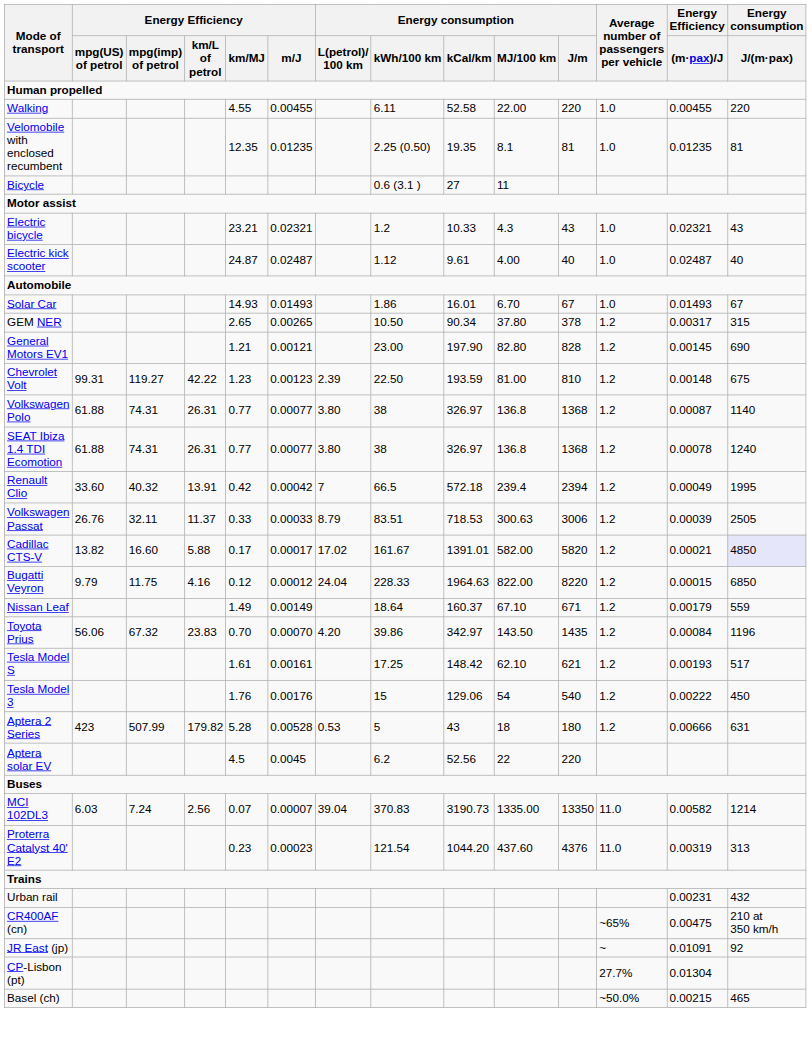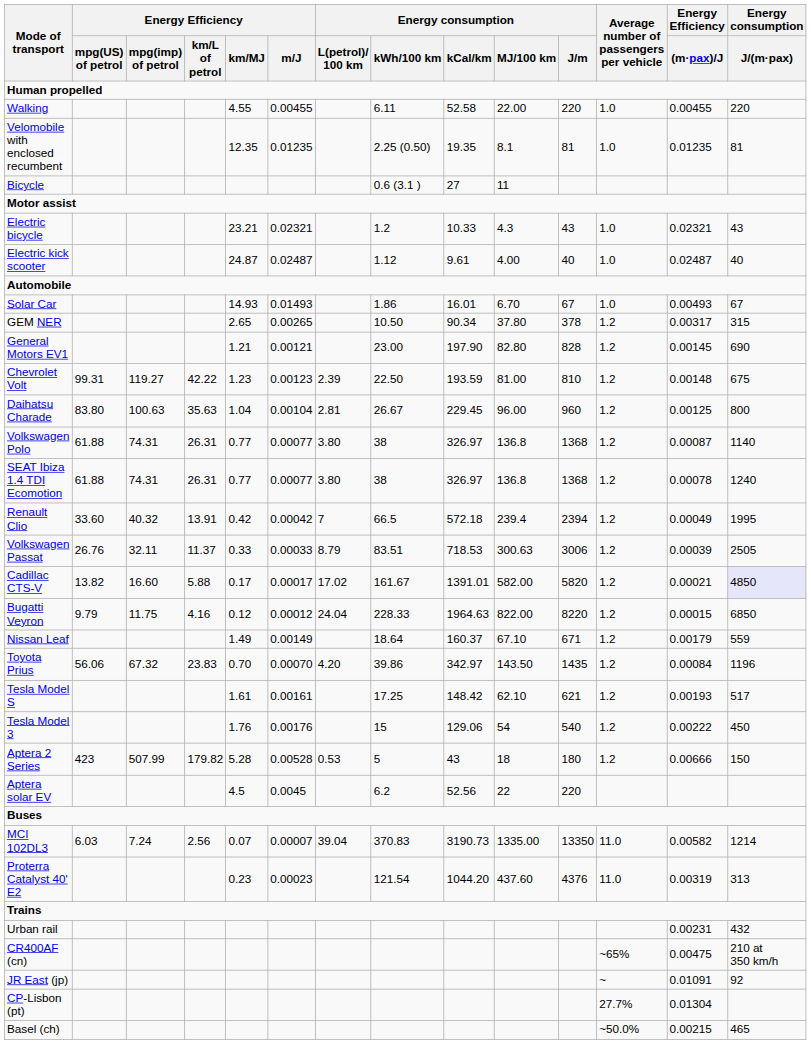 <table class="wikitable sortable">
 <tr>
 <th rowspan="2">Mode of transport</th>
 <th colspan="5">Energy Efficiency</th>
 <th colspan="5">Energy consumption</th>
 <th rowspan="2">Average number of passengers per vehicle</th>
 <th>Energy Efficiency</th>
 <th>Energy consumption</th>
 </tr>
 <tr>
 <th>mpg(US) of petrol</th>
 <th>mpg(imp) of petrol</th>
 <th>km/L of petrol</th>
 <th>km/MJ</th>
 <th>m/J</th>
 <th>L(petrol)/ 100 km</th>
 <th>kWh/100 km</th>
 <th>kCal/km</th>
 <th>MJ/100 km</th>
 <th>J/m</th>
 <th>(m·<a href='#'>pax</a>)/J</th>
 <th>J/(m·pax)</th>
 </tr>
 <tr>
 <td colspan="14"><strong>Human propelled</strong></td>
 </tr>
 <tr>
 <td><a href='#'>Walking</a></td>
 <td></td>
 <td></td>
 <td></td>
 <td>4.55</td>
 <td>0.00455</td>
 <td></td>
 <td>6.11</td>
 <td>52.58</td>
 <td>22.00</td>
 <td>220</td>
 <td>1.0</td>
 <td>0.00455</td>
 <td>220</td>
 </tr>
 <tr>
 <td><a href='#'>Velomobile</a> with enclosed recumbent</td>
 <td></td>
 <td></td>
 <td></td>
 <td>12.35</td>
 <td>0.01235</td>
 <td></td>
 <td>2.25 (0.50)</td>
 <td>19.35</td>
 <td>8.1</td>
 <td>81</td>
 <td>1.0</td>
 <td>0.01235</td>
 <td>81</td>
 </tr>
 <tr>
 <td><a href='#'>Bicycle</a></td>
 <td></td>
 <td></td>
 <td></td>
 <td></td>
 <td></td>
 <td></td>
 <td>0.6  (3.1 )</td>
 <td>27</td>
 <td>11</td>
 <td></td>
 <td></td>
 <td></td>
 <td></td>
 </tr>
 <tr>
 <td colspan="14"><strong>Motor assist</strong></td>
 </tr>
 <tr>
 <td><a href='#'>Electric bicycle</a></td>
 <td></td>
 <td></td>
 <td></td>
 <td>23.21</td>
 <td>0.02321</td>
 <td></td>
 <td>1.2 </td>
 <td>10.33</td>
 <td>4.3</td>
 <td>43</td>
 <td>1.0</td>
 <td>0.02321</td>
 <td>43</td>
 </tr>
 <tr>
 <td><a href='#'>Electric kick scooter</a></td>
 <td></td>
 <td></td>
 <td></td>
 <td>24.87</td>
 <td>0.02487</td>
 <td></td>
 <td>1.12</td>
 <td>9.61</td>
 <td>4.00</td>
 <td>40</td>
 <td>1.0</td>
 <td>0.02487</td>
 <td>40</td>
 </tr>
 <tr>
 <td colspan="14"><strong>Automobile</strong></td>
 </tr>
 <tr>
 <td><a href='#'>Solar Car</a></td>
 <td></td>
 <td></td>
 <td></td>
 <td>14.93</td>
 <td>0.01493</td>
 <td></td>
 <td>1.86</td>
 <td>16.01</td>
 <td>6.70</td>
 <td>67</td>
 <td>1.0</td>
-<td>0.01493</td>
+<td>0.00493</td>
 <td>67</td>
 </tr>
 <tr>
 <td>GEM <a href='#'>NER</a></td>
 <td></td>
 <td></td>
 <td></td>
 <td>2.65</td>
 <td>0.00265</td>
 <td></td>
 <td>10.50</td>
 <td>90.34</td>
 <td>37.80</td>
 <td>378</td>
 <td>1.2</td>
 <td>0.00317</td>
 <td>315</td>
 </tr>
 <tr>
 <td><a href='#'>General Motors EV1</a></td>
 <td></td>
 <td></td>
 <td></td>
 <td>1.21</td>
 <td>0.00121</td>
 <td></td>
 <td>23.00</td>
 <td>197.90</td>
 <td>82.80</td>
 <td>828</td>
 <td>1.2</td>
 <td>0.00145</td>
 <td>690</td>
 </tr>
 <tr>
 <td><a href='#'>Chevrolet Volt</a></td>
 <td>99.31</td>
 <td>119.27</td>
 <td>42.22</td>
 <td>1.23</td>
 <td>0.00123</td>
 <td>2.39</td>
 <td>22.50</td>
 <td>193.59</td>
 <td>81.00</td>
 <td>810</td>
 <td>1.2</td>
 <td>0.00148</td>
 <td>675</td>
+</tr>
+<tr>
+<td><a href='#'>Daihatsu Charade</a></td>
+<td>83.80</td>
+<td>100.63</td>
+<td>35.63</td>
+<td>1.04</td>
+<td>0.00104</td>
+<td>2.81</td>
+<td>26.67</td>
+<td>229.45</td>
+<td>96.00</td>
+<td>960</td>
+<td>1.2</td>
+<td>0.00125</td>
+<td>800</td>
 </tr>
 <tr>
 <td><a href='#'>Volkswagen Polo</a></td>
 <td>61.88</td>
 <td>74.31</td>
 <td>26.31</td>
 <td>0.77</td>
 <td>0.00077</td>
 <td>3.80</td>
 <td>38</td>
 <td>326.97</td>
 <td>136.8</td>
 <td>1368</td>
 <td>1.2</td>
 <td>0.00087</td>
 <td>1140</td>
 </tr>
 <tr>
 <td><a href='#'>SEAT Ibiza 1.4 TDI Ecomotion</a></td>
 <td>61.88</td>
 <td>74.31</td>
 <td>26.31</td>
 <td>0.77</td>
 <td>0.00077</td>
 <td>3.80</td>
 <td>38</td>
 <td>326.97</td>
 <td>136.8</td>
 <td>1368</td>
 <td>1.2</td>
 <td>0.00078</td>
 <td>1240</td>
 </tr>
 <tr>
 <td><a href='#'>Renault Clio</a></td>
 <td>33.60</td>
 <td>40.32</td>
 <td>13.91</td>
 <td>0.42</td>
 <td>0.00042</td>
 <td>7</td>
 <td>66.5</td>
 <td>572.18</td>
 <td>239.4</td>
 <td>2394</td>
 <td>1.2</td>
 <td>0.00049</td>
 <td>1995</td>
 </tr>
 <tr>
 <td><a href='#'>Volkswagen Passat</a></td>
 <td>26.76</td>
 <td>32.11</td>
 <td>11.37</td>
 <td>0.33</td>
 <td>0.00033</td>
 <td>8.79</td>
 <td>83.51</td>
 <td>718.53</td>
 <td>300.63</td>
 <td>3006</td>
 <td>1.2</td>
 <td>0.00039</td>
 <td>2505</td>
 </tr>
 <tr>
 <td><a href='#'>Cadillac CTS-V</a></td>
 <td>13.82</td>
 <td>16.60</td>
 <td>5.88</td>
 <td>0.17</td>
 <td>0.00017</td>
 <td>17.02</td>
 <td>161.67</td>
 <td>1391.01</td>
 <td>582.00</td>
 <td>5820</td>
 <td>1.2</td>
 <td>0.00021</td>
 <td style="background: lavender;">4850</td>
 </tr>
 <tr>
 <td><a href='#'>Bugatti Veyron</a></td>
 <td>9.79</td>
 <td>11.75</td>
 <td>4.16</td>
 <td>0.12</td>
 <td>0.00012</td>
 <td>24.04</td>
 <td>228.33</td>
 <td>1964.63</td>
 <td>822.00</td>
 <td>8220</td>
 <td>1.2</td>
 <td>0.00015</td>
 <td>6850</td>
 </tr>
 <tr>
 <td><a href='#'>Nissan Leaf</a></td>
 <td></td>
 <td></td>
 <td></td>
 <td>1.49</td>
 <td>0.00149</td>
 <td></td>
 <td>18.64</td>
 <td>160.37</td>
 <td>67.10</td>
 <td>671</td>
 <td>1.2</td>
 <td>0.00179</td>
 <td>559</td>
 </tr>
 <tr>
 <td><a href='#'>Toyota Prius</a></td>
 <td>56.06</td>
 <td>67.32</td>
 <td>23.83</td>
 <td>0.70</td>
 <td>0.00070</td>
 <td>4.20</td>
 <td>39.86</td>
 <td>342.97</td>
 <td>143.50</td>
 <td>1435</td>
 <td>1.2</td>
 <td>0.00084</td>
 <td>1196</td>
 </tr>
 <tr>
 <td><a href='#'>Tesla Model S</a></td>
 <td></td>
 <td></td>
 <td></td>
 <td>1.61</td>
 <td>0.00161</td>
 <td></td>
 <td>17.25</td>
 <td>148.42</td>
 <td>62.10</td>
 <td>621</td>
 <td>1.2</td>
 <td>0.00193</td>
 <td>517</td>
 </tr>
 <tr>
 <td><a href='#'>Tesla Model 3</a></td>
 <td></td>
 <td></td>
 <td></td>
 <td>1.76</td>
 <td>0.00176</td>
 <td></td>
 <td>15</td>
 <td>129.06</td>
 <td>54</td>
 <td>540</td>
 <td>1.2</td>
 <td>0.00222</td>
 <td>450</td>
 </tr>
 <tr>
 <td><a href='#'>Aptera 2 Series</a></td>
 <td>423</td>
 <td>507.99</td>
 <td>179.82</td>
 <td>5.28</td>
 <td>0.00528</td>
 <td>0.53</td>
 <td>5</td>
 <td>43</td>
 <td>18</td>
 <td>180</td>
 <td>1.2</td>
 <td>0.00666</td>
-<td>631</td>
+<td>150</td>
 </tr>
 <tr>
 <td><a href='#'>Aptera solar EV</a></td>
 <td></td>
 <td></td>
 <td></td>
 <td>4.5</td>
 <td>0.0045</td>
 <td></td>
 <td>6.2</td>
 <td>52.56</td>
 <td>22</td>
 <td>220</td>
 <td></td>
 <td></td>
 <td></td>
 </tr>
 <tr>
 <td colspan="14"><strong>Buses</strong></td>
 </tr>
 <tr>
 <td><a href='#'>MCI 102DL3</a></td>
 <td>6.03</td>
 <td>7.24</td>
 <td>2.56</td>
 <td>0.07</td>
 <td>0.00007</td>
 <td>39.04</td>
 <td>370.83</td>
 <td>3190.73</td>
 <td>1335.00</td>
 <td>13350</td>
 <td>11.0</td>
 <td>0.00582</td>
 <td>1214</td>
 </tr>
 <tr>
 <td><a href='#'>Proterra Catalyst 40' E2</a></td>
 <td></td>
 <td></td>
 <td></td>
 <td>0.23</td>
 <td>0.00023</td>
 <td></td>
 <td>121.54</td>
 <td>1044.20</td>
 <td>437.60</td>
 <td>4376</td>
 <td>11.0</td>
 <td>0.00319</td>
 <td>313</td>
 </tr>
 <tr>
 <td colspan="14"><strong>Trains</strong></td>
 </tr>
 <tr>
 <td>Urban rail</td>
 <td></td>
 <td></td>
 <td></td>
 <td></td>
 <td></td>
 <td></td>
 <td></td>
 <td></td>
 <td></td>
 <td></td>
 <td></td>
 <td>0.00231</td>
 <td>432</td>
 </tr>
 <tr>
 <td><a href='#'>CR400AF</a> (cn)</td>
 <td></td>
 <td></td>
 <td></td>
 <td></td>
 <td></td>
 <td></td>
 <td></td>
 <td></td>
 <td></td>
 <td></td>
 <td>~65%</td>
 <td>0.00475</td>
 <td>210 at 350 km/h</td>
 </tr>
 <tr>
 <td><a href='#'>JR East</a> (jp)</td>
 <td></td>
 <td></td>
 <td></td>
 <td></td>
 <td></td>
 <td></td>
 <td></td>
 <td></td>
 <td></td>
 <td></td>
 <td>~</td>
 <td>0.01091</td>
 <td>92</td>
 </tr>
 <tr>
 <td><a href='#'>CP</a>-Lisbon (pt)</td>
 <td></td>
 <td></td>
 <td></td>
 <td></td>
 <td></td>
 <td></td>
 <td></td>
 <td></td>
 <td></td>
 <td></td>
 <td>27.7%</td>
 <td>0.01304</td>
 <td></td>
 </tr>
 <tr>
 <td>Basel (ch)</td>
 <td></td>
 <td></td>
 <td></td>
 <td></td>
 <td></td>
 <td></td>
 <td></td>
 <td></td>
 <td></td>
 <td></td>
 <td>~50.0%</td>
 <td>0.00215</td>
 <td>465</td>
 </tr>
 </table>
